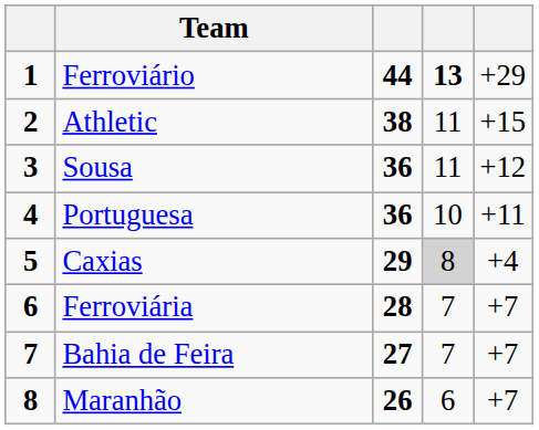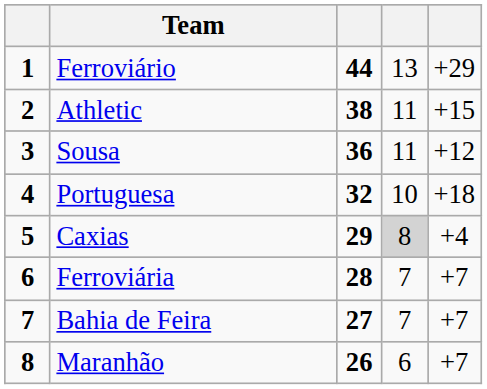 <table class="wikitable" style="text-align: center;">
 <tr>
 <th width=20></th>
 <th width=165>Team</th>
 <th width=20></th>
 <th width=20></th>
 <th width=20></th>
 </tr>
 <tr>
 <td><strong>1</strong></td>
 <td align=left> <a href='#'>Ferroviário</a></td>
 <td><strong>44</strong></td>
-<td><strong>13</strong></td>
+<td>13</td>
 <td>+29</td>
 </tr>
 <tr>
 <td><strong>2</strong></td>
 <td align=left> <a href='#'>Athletic</a></td>
 <td><strong>38</strong></td>
 <td>11</td>
 <td>+15</td>
 </tr>
 <tr>
 <td><strong>3</strong></td>
 <td align=left> <a href='#'>Sousa</a></td>
 <td><strong>36</strong></td>
 <td>11</td>
 <td>+12</td>
 </tr>
 <tr>
 <td><strong>4</strong></td>
 <td align=left> <a href='#'>Portuguesa</a></td>
-<td><strong>36</strong></td>
+<td><strong>32</strong></td>
 <td>10</td>
-<td>+11</td>
+<td>+18</td>
 </tr>
 <tr>
 <td><strong>5</strong></td>
 <td align=left> <a href='#'>Caxias</a></td>
 <td><strong>29</strong></td>
 <td style="background: lightgrey;">8</td>
 <td>+4</td>
 </tr>
 <tr>
 <td><strong>6</strong></td>
 <td align=left> <a href='#'>Ferroviária</a></td>
 <td><strong>28</strong></td>
 <td>7</td>
 <td>+7</td>
 </tr>
 <tr>
 <td><strong>7</strong></td>
 <td align=left> <a href='#'>Bahia de Feira</a></td>
 <td><strong>27</strong></td>
 <td>7</td>
 <td>+7</td>
 </tr>
 <tr>
 <td><strong>8</strong></td>
 <td align=left> <a href='#'>Maranhão</a></td>
 <td><strong>26</strong></td>
 <td>6</td>
 <td>+7</td>
 </tr>
 </table>
